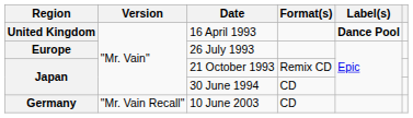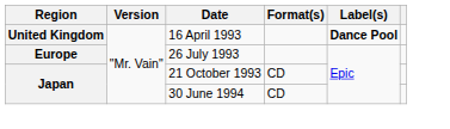 <table class="wikitable plainrowheaders">
 <tr>
 <th>Region</th>
 <th>Version</th>
 <th>Date</th>
 <th>Format(s)</th>
 <th>Label(s)</th>
 <th></th>
 </tr>
 <tr>
 <th scope="row">United Kingdom</th>
 <td rowspan="4">"Mr. Vain"</td>
 <td>16 April 1993</td>
 <td></td>
 <td><strong>Dance Pool</strong></td>
 <td></td>
 </tr>
 <tr>
 <th scope="row">Europe</th>
 <td>26 July 1993</td>
 <td></td>
 <td rowspan="3"><a href='#'>Epic</a></td>
 <td></td>
 </tr>
 <tr>
 <th scope="row" rowspan="2">Japan</th>
 <td>21 October 1993</td>
-<td>Remix CD</td>
+<td>CD</td>
 <td></td>
 </tr>
 <tr>
 <td>30 June 1994</td>
 <td>CD</td>
 <td></td>
 </tr>
-<tr>
-<th scope="row">Germany</th>
-<td>"Mr. Vain Recall"</td>
-<td>10 June 2003</td>
-<td>CD</td>
-<td></td>
-<td></td>
-</tr>
 </table>
